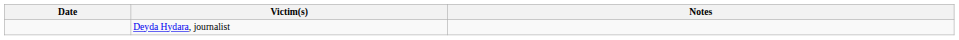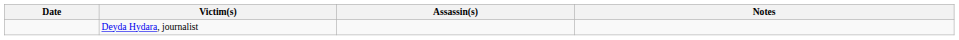 <table class="wikitable sortable" style="width:100%">
 <tr>
 <th style="width:10%">Date</th>
 <th style="width:25%">Victim(s)</th>
+<th style="width:25%">Assassin(s)</th>
 <th style="width:40%">Notes</th>
 </tr>
 <tr>
 <td></td>
 <td><a href='#'>Deyda Hydara</a>, journalist</td>
 <td></td>
+<td></td>
 </tr>
 </table>
